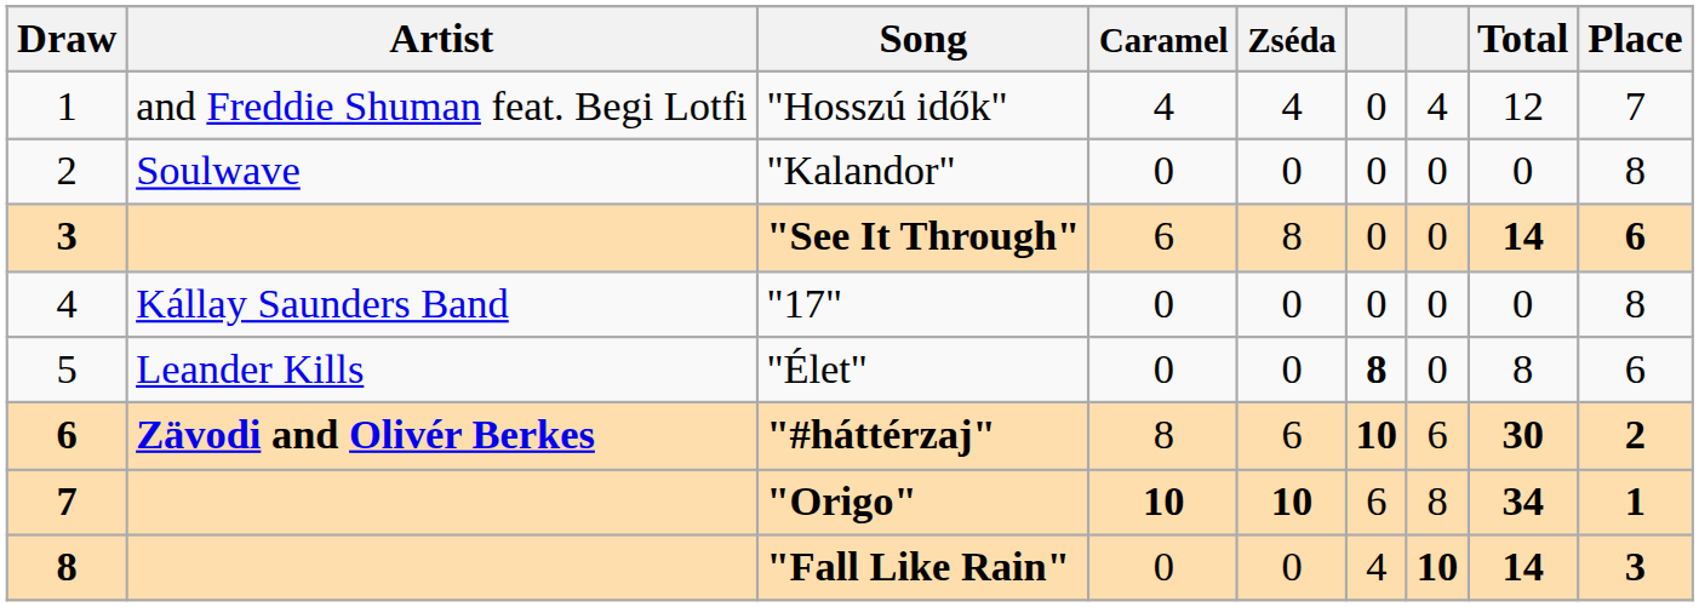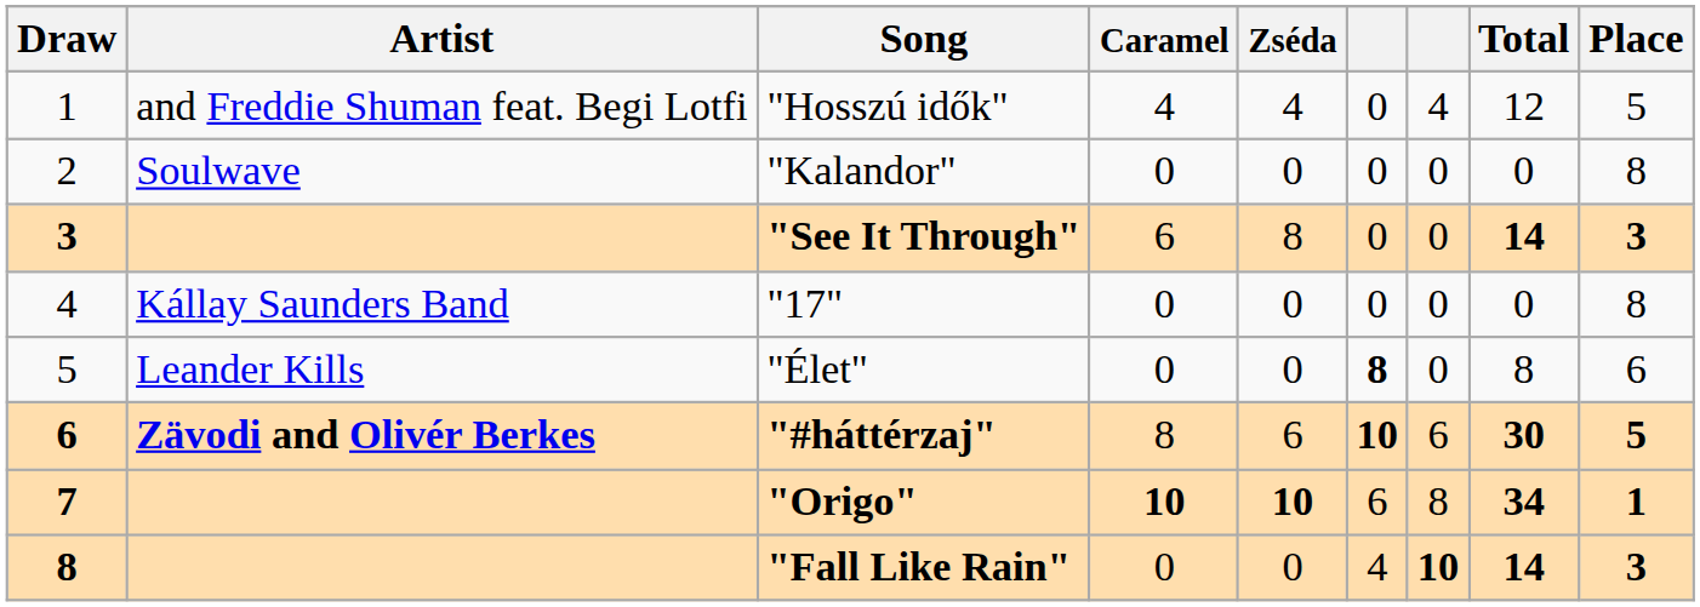 <table class="sortable wikitable" style="margin: 1em auto 1em auto; text-align:center">
 <tr>
 </tr>
 <tr>
 <th>Draw</th>
 <th>Artist</th>
 <th>Song</th>
 <th><small>Caramel</small></th>
 <th><small>Zséda</small></th>
 <th><small></small></th>
 <th><small></small></th>
 <th>Total</th>
 <th>Place</th>
 </tr>
 <tr>
 <td>1</td>
 <td align="left"> and <a href='#'>Freddie Shuman</a> feat. Begi Lotfi</td>
 <td align="left">"Hosszú idők"</td>
 <td>4</td>
 <td>4</td>
 <td>0</td>
 <td>4</td>
 <td>12</td>
-<td>7</td>
+<td>5</td>
 </tr>
 <tr>
 <td>2</td>
 <td align="left"><a href='#'>Soulwave</a></td>
 <td align="left">"Kalandor"</td>
 <td>0</td>
 <td>0</td>
 <td>0</td>
 <td>0</td>
 <td>0</td>
 <td>8</td>
 </tr>
 <tr style="background:navajowhite;">
 <td><strong>3</strong></td>
 <td align="left"><strong></strong></td>
 <td align="left"><strong>"See It Through"</strong></td>
 <td>6</td>
 <td>8</td>
 <td>0</td>
 <td>0</td>
 <td><strong>14</strong></td>
-<td><strong>6</strong></td>
+<td><strong>3</strong></td>
 </tr>
 <tr>
 <td>4</td>
 <td align="left"><a href='#'>Kállay Saunders Band</a></td>
 <td align="left">"17"</td>
 <td>0</td>
 <td>0</td>
 <td>0</td>
 <td>0</td>
 <td>0</td>
 <td>8</td>
 </tr>
 <tr>
 <td>5</td>
 <td align="left"><a href='#'>Leander Kills</a></td>
 <td align="left">"Élet"</td>
 <td>0</td>
 <td>0</td>
 <td><strong>8</strong></td>
 <td>0</td>
 <td>8</td>
 <td>6</td>
 </tr>
 <tr style="background:navajowhite;">
 <td><strong>6</strong></td>
 <td align="left"><strong><a href='#'>Zävodi</a> and <a href='#'>Olivér Berkes</a></strong></td>
 <td align="left"><strong>"#háttérzaj"</strong></td>
 <td>8</td>
 <td>6</td>
 <td><strong>10</strong></td>
 <td>6</td>
 <td><strong>30</strong></td>
-<td><strong>2</strong></td>
+<td><strong>5</strong></td>
 </tr>
 <tr style="background:navajowhite;">
 <td><strong>7</strong></td>
 <td align="left"><strong></strong></td>
 <td align="left"><strong>"Origo"</strong></td>
 <td><strong>10</strong></td>
 <td><strong>10</strong></td>
 <td>6</td>
 <td>8</td>
 <td><strong>34</strong></td>
 <td><strong>1</strong></td>
 </tr>
 <tr style="background:navajowhite;">
 <td><strong>8</strong></td>
 <td align="left"><strong></strong></td>
 <td align="left"><strong>"Fall Like Rain"</strong></td>
 <td>0</td>
 <td>0</td>
 <td>4</td>
 <td><strong>10</strong></td>
 <td><strong>14</strong></td>
 <td><strong>3</strong></td>
 </tr>
 </table>
